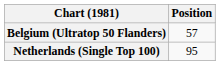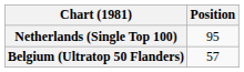 <table class="wikitable sortable plainrowheaders" style="text-align:center">
 <tr>
 <th>Chart (1981)</th>
 <th>Position</th>
 </tr>
 <tr>
+<th scope="row">Netherlands (Single Top 100)</th>
+<td>95</td>
+</tr>
+<tr>
 <th scope="row">Belgium (Ultratop 50 Flanders)</th>
 <td>57</td>
 </tr>
-<tr>
-<th scope="row">Netherlands (Single Top 100)</th>
-<td>95</td>
-</tr>
 </table>
